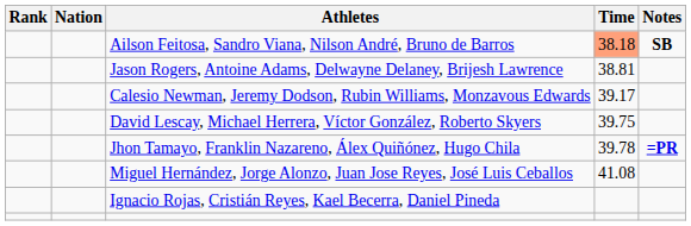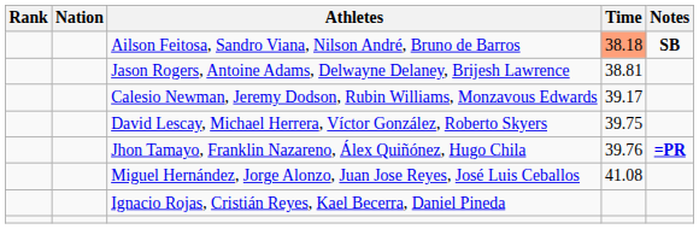 <table class="wikitable sortable" style="text-align:center">
 <tr>
 <th>Rank</th>
 <th>Nation</th>
 <th>Athletes</th>
 <th>Time</th>
 <th>Notes</th>
 </tr>
 <tr>
 <td></td>
 <td align=left></td>
 <td align=left><a href='#'>Ailson Feitosa</a>, <a href='#'>Sandro Viana</a>, <a href='#'>Nilson André</a>, <a href='#'>Bruno de Barros</a></td>
 <td style="background: lightsalmon;">38.18</td>
 <td><strong>SB</strong></td>
 </tr>
 <tr>
 <td></td>
 <td align=left></td>
 <td align=left><a href='#'>Jason Rogers</a>, <a href='#'>Antoine Adams</a>, <a href='#'>Delwayne Delaney</a>, <a href='#'>Brijesh Lawrence</a></td>
 <td>38.81</td>
 <td></td>
 </tr>
 <tr>
 <td></td>
 <td align=left></td>
 <td align=left><a href='#'>Calesio Newman</a>, <a href='#'>Jeremy Dodson</a>, <a href='#'>Rubin Williams</a>, <a href='#'>Monzavous Edwards</a></td>
 <td>39.17</td>
 <td></td>
 </tr>
 <tr>
 <td></td>
 <td align=left></td>
 <td align=left><a href='#'>David Lescay</a>, <a href='#'>Michael Herrera</a>, <a href='#'>Víctor González</a>, <a href='#'>Roberto Skyers</a></td>
 <td>39.75</td>
 <td></td>
 </tr>
 <tr>
 <td></td>
 <td align=left></td>
 <td align=left><a href='#'>Jhon Tamayo</a>, <a href='#'>Franklin Nazareno</a>, <a href='#'>Álex Quiñónez</a>, <a href='#'>Hugo Chila</a></td>
-<td>39.78</td>
+<td>39.76</td>
 <td><strong><a href='#'>=PR</a></strong></td>
 </tr>
 <tr>
 <td></td>
 <td align=left></td>
 <td align=left><a href='#'>Miguel Hernández</a>, <a href='#'>Jorge Alonzo</a>, <a href='#'>Juan Jose Reyes</a>, <a href='#'>José Luis Ceballos</a></td>
 <td>41.08</td>
 <td></td>
 </tr>
 <tr>
 <td></td>
 <td align=left></td>
 <td align=left><a href='#'>Ignacio Rojas</a>, <a href='#'>Cristián Reyes</a>, <a href='#'>Kael Becerra</a>, <a href='#'>Daniel Pineda</a></td>
 <td><strong></strong></td>
 <td></td>
 </tr>
 <tr>
 <td></td>
 <td align=left></td>
 <td align=left></td>
 <td><strong></strong></td>
 <td></td>
 </tr>
 </table>
